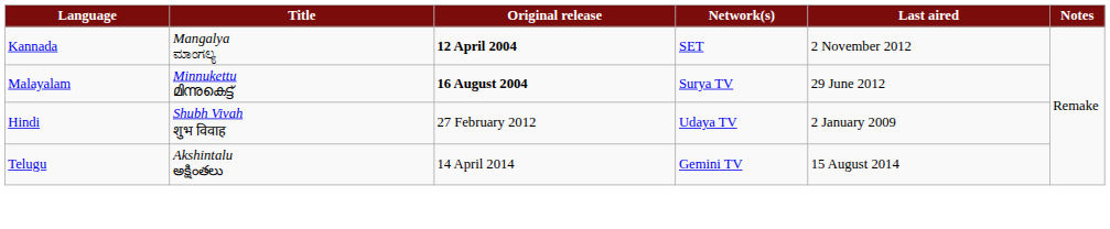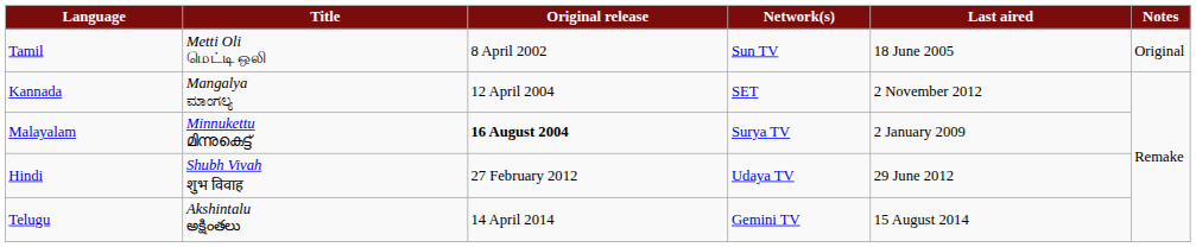 <table class="wikitable" style="width:100%;">
 <tr style="color:white">
 <th style="background:#7b0c0c; width:15%;">Language</th>
 <th style="background:#7b0c0c; width:24%;">Title</th>
 <th style="background:#7b0c0c; width:22%;">Original release</th>
 <th style="background:#7b0c0c; width:12%;">Network(s)</th>
 <th style="background:#7b0c0c; width:22%;">Last aired</th>
 <th style="background:#7b0c0c; width:12%;">Notes</th>
 </tr>
 <tr>
+<td><a href='#'>Tamil</a></td>
+<td><em>Metti Oli</em> <br> மெட்டி ஒலி</td>
+<td>8 April 2002</td>
+<td><a href='#'>Sun TV</a></td>
+<td>18 June 2005</td>
+<td>Original</td>
+</tr>
+<tr>
 <td><a href='#'>Kannada</a></td>
 <td><em>Mangalya</em> <br> ಮಾಂಗಲ್ಯ</td>
-<td><strong>12 April 2004</strong></td>
+<td>12 April 2004</td>
 <td><a href='#'>SET</a></td>
 <td>2 November 2012</td>
 <td rowspan="4">Remake</td>
 </tr>
 <tr>
 <td><a href='#'>Malayalam</a></td>
 <td><em><a href='#'>Minnukettu</a></em> <br> മിന്നുകെട്ട്</td>
 <td><strong>16 August 2004</strong></td>
 <td><a href='#'>Surya TV</a></td>
-<td>29 June 2012</td>
+<td>2 January 2009</td>
 </tr>
 <tr>
 <td><a href='#'>Hindi</a></td>
 <td><em><a href='#'>Shubh Vivah</a></em> <br> शुभ विवाह</td>
 <td>27 February 2012</td>
 <td><a href='#'>Udaya TV</a></td>
-<td>2 January 2009</td>
+<td>29 June 2012</td>
 </tr>
 <tr>
 <td><a href='#'>Telugu</a></td>
 <td><em>Akshintalu</em> <br> అక్షింతలు</td>
 <td>14 April 2014</td>
 <td><a href='#'>Gemini TV</a></td>
 <td>15 August 2014</td>
 </tr>
 </table>
